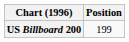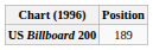 <table class="wikitable plainrowheaders" style="text-align:center">
 <tr>
 <th scope="col">Chart (1996)</th>
 <th scope="col">Position</th>
 </tr>
 <tr>
 <th scope="row">US <em>Billboard</em> 200</th>
-<td>199</td>
+<td>189</td>
 </tr>
 </table>
